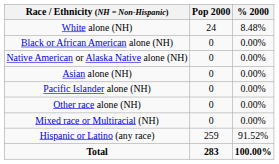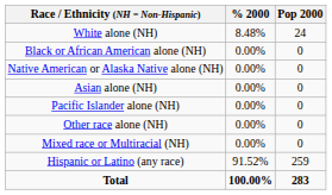 <table class="wikitable" style="text-align:center;">
 <tr>
 <th>Race / Ethnicity <small>(<em>NH = Non-Hispanic</em>)</small></th>
+<th>% 2000</th>
 <th>Pop 2000</th>
-<th>% 2000</th>
 </tr>
 <tr>
 <td><a href='#'>White</a> alone (NH)</td>
+<td>8.48%</td>
 <td>24</td>
-<td>8.48%</td>
 </tr>
 <tr>
 <td><a href='#'>Black or African American</a> alone (NH)</td>
+<td>0.00%</td>
 <td>0</td>
-<td>0.00%</td>
 </tr>
 <tr>
 <td><a href='#'>Native American</a> or <a href='#'>Alaska Native</a> alone (NH)</td>
+<td>0.00%</td>
 <td>0</td>
-<td>0.00%</td>
 </tr>
 <tr>
 <td><a href='#'>Asian</a> alone (NH)</td>
+<td>0.00%</td>
 <td>0</td>
-<td>0.00%</td>
 </tr>
 <tr>
 <td><a href='#'>Pacific Islander</a> alone (NH)</td>
+<td>0.00%</td>
 <td>0</td>
-<td>0.00%</td>
 </tr>
 <tr>
 <td><a href='#'>Other race</a> alone (NH)</td>
+<td>0.00%</td>
 <td>0</td>
-<td>0.00%</td>
 </tr>
 <tr>
 <td><a href='#'>Mixed race or Multiracial</a> (NH)</td>
+<td>0.00%</td>
 <td>0</td>
-<td>0.00%</td>
 </tr>
 <tr>
 <td><a href='#'>Hispanic or Latino</a> (any race)</td>
+<td>91.52%</td>
 <td>259</td>
-<td>91.52%</td>
 </tr>
 <tr>
 <td><strong>Total</strong></td>
+<td><strong>100.00%</strong></td>
 <td><strong>283</strong></td>
-<td><strong>100.00%</strong></td>
 </tr>
 </table>
